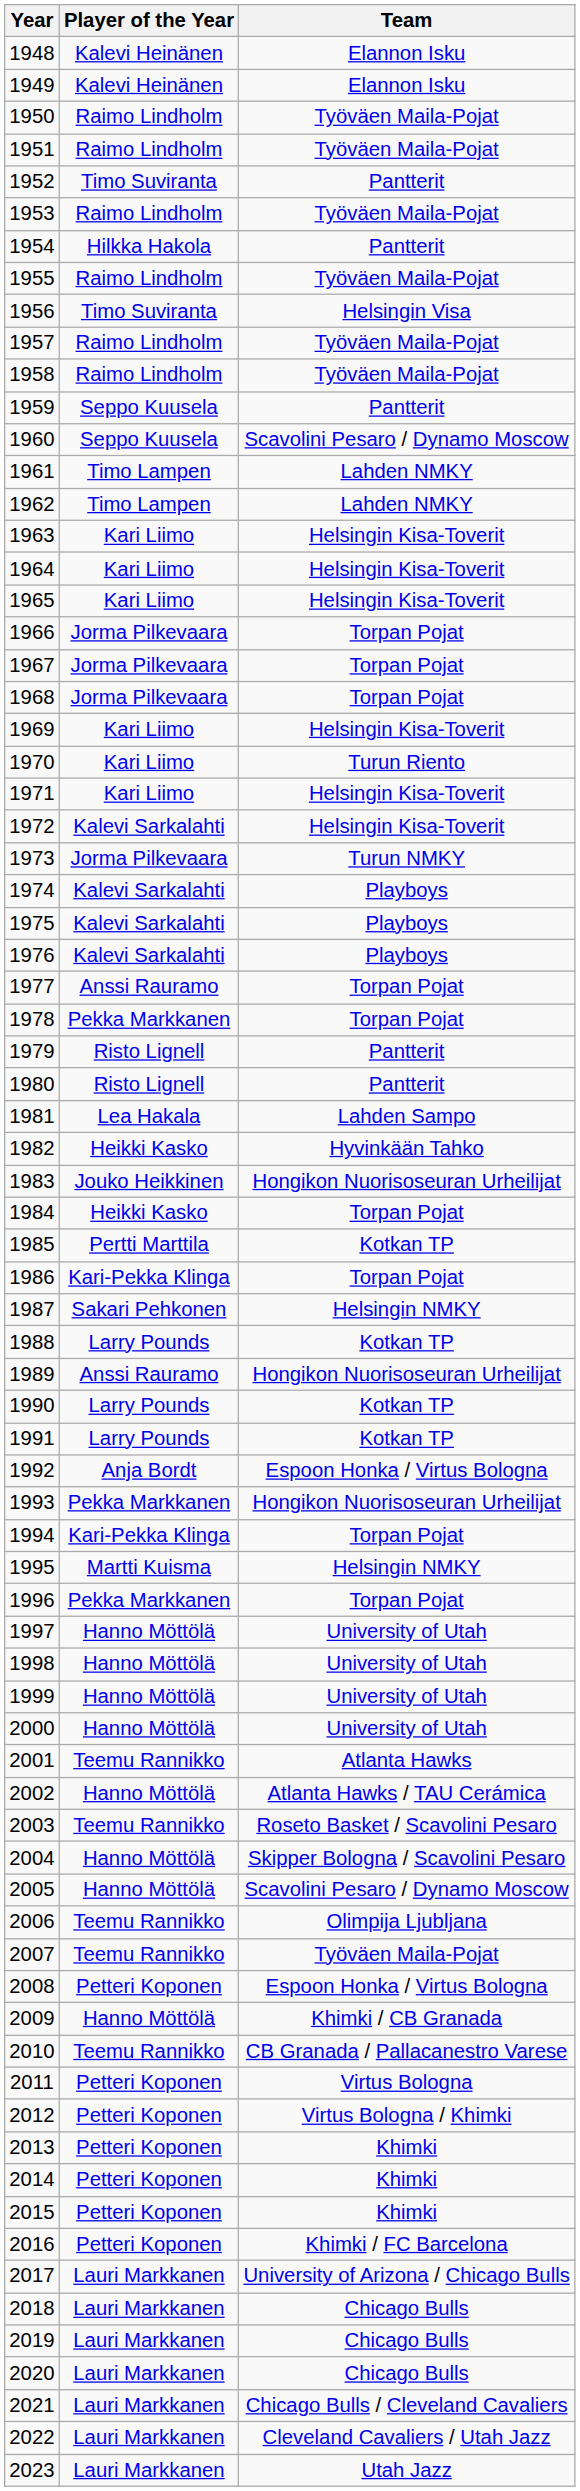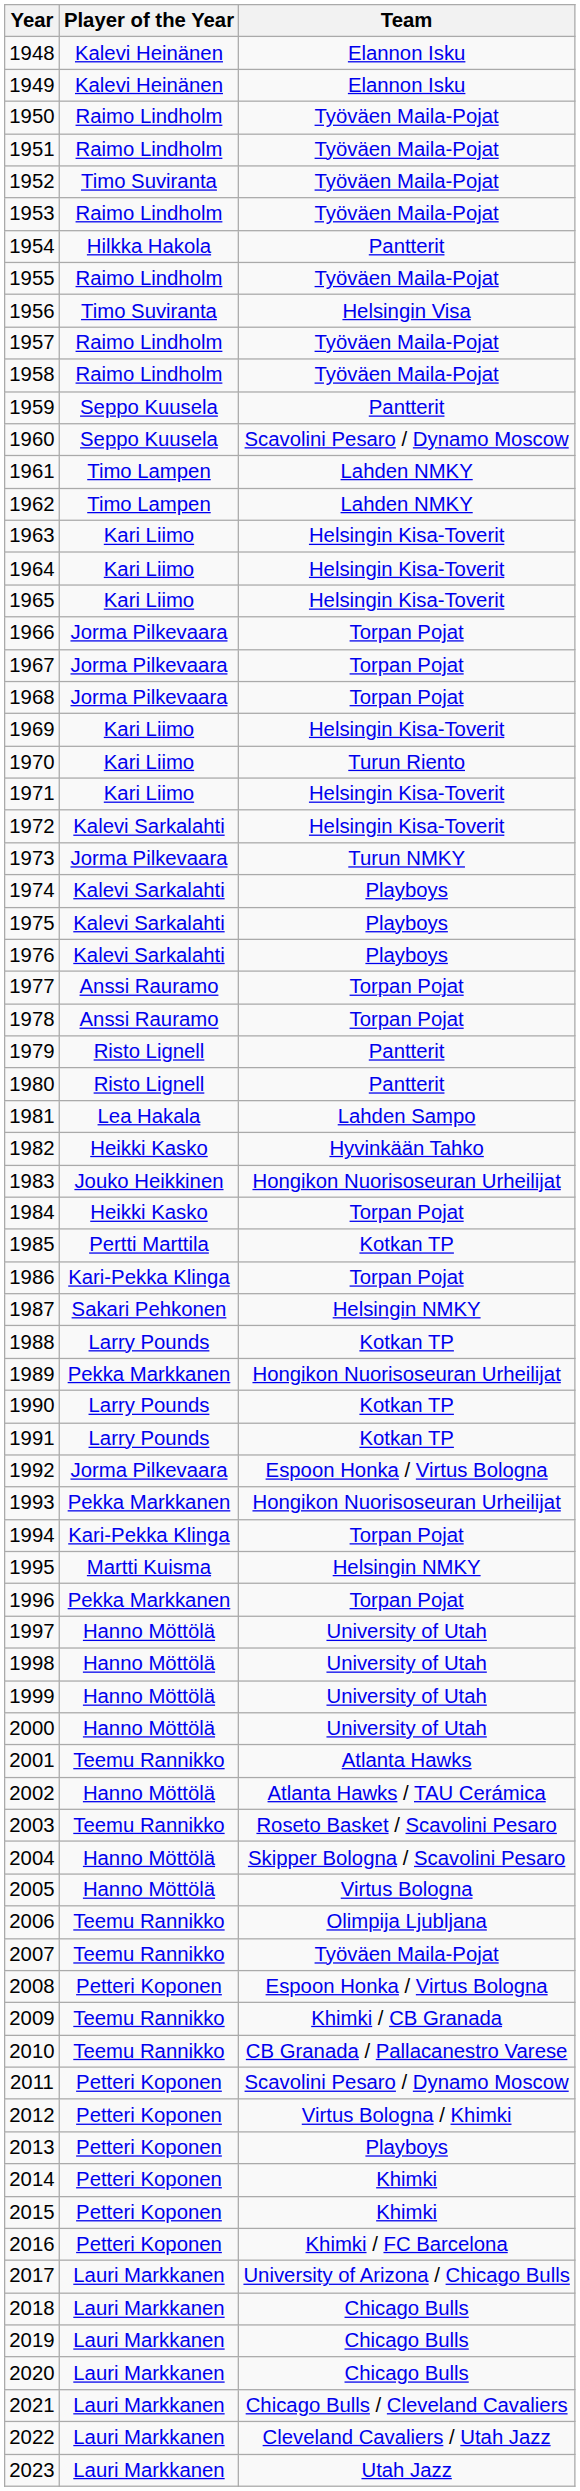 <table class="wikitable sortable" style="text-align:center;">
 <tr>
 <th>Year</th>
 <th>Player of the Year</th>
 <th>Team</th>
 </tr>
 <tr>
 <td>1948</td>
 <td><a href='#'>Kalevi Heinänen</a></td>
 <td><a href='#'>Elannon Isku</a></td>
 </tr>
 <tr>
 <td>1949</td>
 <td><a href='#'>Kalevi Heinänen</a></td>
 <td><a href='#'>Elannon Isku</a></td>
 </tr>
 <tr>
 <td>1950</td>
 <td><a href='#'>Raimo Lindholm</a></td>
 <td><a href='#'>Työväen Maila-Pojat</a></td>
 </tr>
 <tr>
 <td>1951</td>
 <td><a href='#'>Raimo Lindholm</a></td>
 <td><a href='#'>Työväen Maila-Pojat</a></td>
 </tr>
 <tr>
 <td>1952</td>
 <td><a href='#'>Timo Suviranta</a></td>
-<td><a href='#'>Pantterit</a></td>
+<td><a href='#'>Työväen Maila-Pojat</a></td>
 </tr>
 <tr>
 <td>1953</td>
 <td><a href='#'>Raimo Lindholm</a></td>
 <td><a href='#'>Työväen Maila-Pojat</a></td>
 </tr>
 <tr>
 <td>1954</td>
 <td><a href='#'>Hilkka Hakola</a></td>
 <td><a href='#'>Pantterit</a></td>
 </tr>
 <tr>
 <td>1955</td>
 <td><a href='#'>Raimo Lindholm</a></td>
 <td><a href='#'>Työväen Maila-Pojat</a></td>
 </tr>
 <tr>
 <td>1956</td>
 <td><a href='#'>Timo Suviranta</a></td>
 <td><a href='#'>Helsingin Visa</a></td>
 </tr>
 <tr>
 <td>1957</td>
 <td><a href='#'>Raimo Lindholm</a></td>
 <td><a href='#'>Työväen Maila-Pojat</a></td>
 </tr>
 <tr>
 <td>1958</td>
 <td><a href='#'>Raimo Lindholm</a></td>
 <td><a href='#'>Työväen Maila-Pojat</a></td>
 </tr>
 <tr>
 <td>1959</td>
 <td><a href='#'>Seppo Kuusela</a></td>
 <td><a href='#'>Pantterit</a></td>
 </tr>
 <tr>
 <td>1960</td>
 <td><a href='#'>Seppo Kuusela</a></td>
 <td><a href='#'>Scavolini Pesaro</a> / <a href='#'>Dynamo Moscow</a></td>
 </tr>
 <tr>
 <td>1961</td>
 <td><a href='#'>Timo Lampen</a></td>
 <td><a href='#'>Lahden NMKY</a></td>
 </tr>
 <tr>
 <td>1962</td>
 <td><a href='#'>Timo Lampen</a></td>
 <td><a href='#'>Lahden NMKY</a></td>
 </tr>
 <tr>
 <td>1963</td>
 <td><a href='#'>Kari Liimo</a></td>
 <td><a href='#'>Helsingin Kisa-Toverit</a></td>
 </tr>
 <tr>
 <td>1964</td>
 <td><a href='#'>Kari Liimo</a></td>
 <td><a href='#'>Helsingin Kisa-Toverit</a></td>
 </tr>
 <tr>
 <td>1965</td>
 <td><a href='#'>Kari Liimo</a></td>
 <td><a href='#'>Helsingin Kisa-Toverit</a></td>
 </tr>
 <tr>
 <td>1966</td>
 <td><a href='#'>Jorma Pilkevaara</a></td>
 <td><a href='#'>Torpan Pojat</a></td>
 </tr>
 <tr>
 <td>1967</td>
 <td><a href='#'>Jorma Pilkevaara</a></td>
 <td><a href='#'>Torpan Pojat</a></td>
 </tr>
 <tr>
 <td>1968</td>
 <td><a href='#'>Jorma Pilkevaara</a></td>
 <td><a href='#'>Torpan Pojat</a></td>
 </tr>
 <tr>
 <td>1969</td>
 <td><a href='#'>Kari Liimo</a></td>
 <td><a href='#'>Helsingin Kisa-Toverit</a></td>
 </tr>
 <tr>
 <td>1970</td>
 <td><a href='#'>Kari Liimo</a></td>
 <td><a href='#'>Turun Riento</a></td>
 </tr>
 <tr>
 <td>1971</td>
 <td><a href='#'>Kari Liimo</a></td>
 <td><a href='#'>Helsingin Kisa-Toverit</a></td>
 </tr>
 <tr>
 <td>1972</td>
 <td><a href='#'>Kalevi Sarkalahti</a></td>
 <td><a href='#'>Helsingin Kisa-Toverit</a></td>
 </tr>
 <tr>
 <td>1973</td>
 <td><a href='#'>Jorma Pilkevaara</a></td>
 <td><a href='#'>Turun NMKY</a></td>
 </tr>
 <tr>
 <td>1974</td>
 <td><a href='#'>Kalevi Sarkalahti</a></td>
 <td><a href='#'>Playboys</a></td>
 </tr>
 <tr>
 <td>1975</td>
 <td><a href='#'>Kalevi Sarkalahti</a></td>
 <td><a href='#'>Playboys</a></td>
 </tr>
 <tr>
 <td>1976</td>
 <td><a href='#'>Kalevi Sarkalahti</a></td>
 <td><a href='#'>Playboys</a></td>
 </tr>
 <tr>
 <td>1977</td>
 <td><a href='#'>Anssi Rauramo</a></td>
 <td><a href='#'>Torpan Pojat</a></td>
 </tr>
 <tr>
 <td>1978</td>
-<td><a href='#'>Pekka Markkanen</a></td>
+<td><a href='#'>Anssi Rauramo</a></td>
 <td><a href='#'>Torpan Pojat</a></td>
 </tr>
 <tr>
 <td>1979</td>
 <td><a href='#'>Risto Lignell</a></td>
 <td><a href='#'>Pantterit</a></td>
 </tr>
 <tr>
 <td>1980</td>
 <td><a href='#'>Risto Lignell</a></td>
 <td><a href='#'>Pantterit</a></td>
 </tr>
 <tr>
 <td>1981</td>
 <td><a href='#'>Lea Hakala</a></td>
 <td><a href='#'>Lahden Sampo</a></td>
 </tr>
 <tr>
 <td>1982</td>
 <td><a href='#'>Heikki Kasko</a></td>
 <td><a href='#'>Hyvinkään Tahko</a></td>
 </tr>
 <tr>
 <td>1983</td>
 <td><a href='#'>Jouko Heikkinen</a></td>
 <td><a href='#'>Hongikon Nuorisoseuran Urheilijat</a></td>
 </tr>
 <tr>
 <td>1984</td>
 <td><a href='#'>Heikki Kasko</a></td>
 <td><a href='#'>Torpan Pojat</a></td>
 </tr>
 <tr>
 <td>1985</td>
 <td><a href='#'>Pertti Marttila</a></td>
 <td><a href='#'>Kotkan TP</a></td>
 </tr>
 <tr>
 <td>1986</td>
 <td><a href='#'>Kari-Pekka Klinga</a></td>
 <td><a href='#'>Torpan Pojat</a></td>
 </tr>
 <tr>
 <td>1987</td>
 <td><a href='#'>Sakari Pehkonen</a></td>
 <td><a href='#'>Helsingin NMKY</a></td>
 </tr>
 <tr>
 <td>1988</td>
 <td><a href='#'>Larry Pounds</a></td>
 <td><a href='#'>Kotkan TP</a></td>
 </tr>
 <tr>
 <td>1989</td>
-<td><a href='#'>Anssi Rauramo</a></td>
+<td><a href='#'>Pekka Markkanen</a></td>
 <td><a href='#'>Hongikon Nuorisoseuran Urheilijat</a></td>
 </tr>
 <tr>
 <td>1990</td>
 <td><a href='#'>Larry Pounds</a></td>
 <td><a href='#'>Kotkan TP</a></td>
 </tr>
 <tr>
 <td>1991</td>
 <td><a href='#'>Larry Pounds</a></td>
 <td><a href='#'>Kotkan TP</a></td>
 </tr>
 <tr>
 <td>1992</td>
-<td><a href='#'>Anja Bordt</a></td>
+<td><a href='#'>Jorma Pilkevaara</a></td>
 <td><a href='#'>Espoon Honka</a> / <a href='#'>Virtus Bologna</a></td>
 </tr>
 <tr>
 <td>1993</td>
 <td><a href='#'>Pekka Markkanen</a></td>
 <td><a href='#'>Hongikon Nuorisoseuran Urheilijat</a></td>
 </tr>
 <tr>
 <td>1994</td>
 <td><a href='#'>Kari-Pekka Klinga</a></td>
 <td><a href='#'>Torpan Pojat</a></td>
 </tr>
 <tr>
 <td>1995</td>
 <td><a href='#'>Martti Kuisma</a></td>
 <td><a href='#'>Helsingin NMKY</a></td>
 </tr>
 <tr>
 <td>1996</td>
 <td><a href='#'>Pekka Markkanen</a></td>
 <td><a href='#'>Torpan Pojat</a></td>
 </tr>
 <tr>
 <td>1997</td>
 <td><a href='#'>Hanno Möttölä</a></td>
 <td><a href='#'>University of Utah</a></td>
 </tr>
 <tr>
 <td>1998</td>
 <td><a href='#'>Hanno Möttölä</a></td>
 <td><a href='#'>University of Utah</a></td>
 </tr>
 <tr>
 <td>1999</td>
 <td><a href='#'>Hanno Möttölä</a></td>
 <td><a href='#'>University of Utah</a></td>
 </tr>
 <tr>
 <td>2000</td>
 <td><a href='#'>Hanno Möttölä</a></td>
 <td><a href='#'>University of Utah</a></td>
 </tr>
 <tr>
 <td>2001</td>
 <td><a href='#'>Teemu Rannikko</a></td>
 <td><a href='#'>Atlanta Hawks</a></td>
 </tr>
 <tr>
 <td>2002</td>
 <td><a href='#'>Hanno Möttölä</a></td>
 <td><a href='#'>Atlanta Hawks</a> / <a href='#'>TAU Cerámica</a></td>
 </tr>
 <tr>
 <td>2003</td>
 <td><a href='#'>Teemu Rannikko</a></td>
 <td><a href='#'>Roseto Basket</a> / <a href='#'>Scavolini Pesaro</a></td>
 </tr>
 <tr>
 <td>2004</td>
 <td><a href='#'>Hanno Möttölä</a></td>
 <td><a href='#'>Skipper Bologna</a> / <a href='#'>Scavolini Pesaro</a></td>
 </tr>
 <tr>
 <td>2005</td>
 <td><a href='#'>Hanno Möttölä</a></td>
-<td><a href='#'>Scavolini Pesaro</a> / <a href='#'>Dynamo Moscow</a></td>
+<td><a href='#'>Virtus Bologna</a></td>
 </tr>
 <tr>
 <td>2006</td>
 <td><a href='#'>Teemu Rannikko</a></td>
 <td><a href='#'>Olimpija Ljubljana</a></td>
 </tr>
 <tr>
 <td>2007</td>
 <td><a href='#'>Teemu Rannikko</a></td>
 <td><a href='#'>Työväen Maila-Pojat</a></td>
 </tr>
 <tr>
 <td>2008</td>
 <td><a href='#'>Petteri Koponen</a></td>
 <td><a href='#'>Espoon Honka</a> / <a href='#'>Virtus Bologna</a></td>
 </tr>
 <tr>
 <td>2009</td>
-<td><a href='#'>Hanno Möttölä</a></td>
+<td><a href='#'>Teemu Rannikko</a></td>
 <td><a href='#'>Khimki</a> / <a href='#'>CB Granada</a></td>
 </tr>
 <tr>
 <td>2010</td>
 <td><a href='#'>Teemu Rannikko</a></td>
 <td><a href='#'>CB Granada</a> / <a href='#'>Pallacanestro Varese</a></td>
 </tr>
 <tr>
 <td>2011</td>
 <td><a href='#'>Petteri Koponen</a></td>
-<td><a href='#'>Virtus Bologna</a></td>
+<td><a href='#'>Scavolini Pesaro</a> / <a href='#'>Dynamo Moscow</a></td>
 </tr>
 <tr>
 <td>2012</td>
 <td><a href='#'>Petteri Koponen</a></td>
 <td><a href='#'>Virtus Bologna</a> / <a href='#'>Khimki</a></td>
 </tr>
 <tr>
 <td>2013</td>
 <td><a href='#'>Petteri Koponen</a></td>
-<td><a href='#'>Khimki</a></td>
+<td><a href='#'>Playboys</a></td>
 </tr>
 <tr>
 <td>2014</td>
 <td><a href='#'>Petteri Koponen</a></td>
 <td><a href='#'>Khimki</a></td>
 </tr>
 <tr>
 <td>2015</td>
 <td><a href='#'>Petteri Koponen</a></td>
 <td><a href='#'>Khimki</a></td>
 </tr>
 <tr>
 <td>2016</td>
 <td><a href='#'>Petteri Koponen</a></td>
 <td><a href='#'>Khimki</a> / <a href='#'>FC Barcelona</a></td>
 </tr>
 <tr>
 <td>2017</td>
 <td><a href='#'>Lauri Markkanen</a></td>
 <td><a href='#'>University of Arizona</a> / <a href='#'>Chicago Bulls</a></td>
 </tr>
 <tr>
 <td>2018</td>
 <td><a href='#'>Lauri Markkanen</a></td>
 <td><a href='#'>Chicago Bulls</a></td>
 </tr>
 <tr>
 <td>2019</td>
 <td><a href='#'>Lauri Markkanen</a></td>
 <td><a href='#'>Chicago Bulls</a></td>
 </tr>
 <tr>
 <td>2020</td>
 <td><a href='#'>Lauri Markkanen</a></td>
 <td><a href='#'>Chicago Bulls</a></td>
 </tr>
 <tr>
 <td>2021</td>
 <td><a href='#'>Lauri Markkanen</a></td>
 <td><a href='#'>Chicago Bulls</a> / <a href='#'>Cleveland Cavaliers</a></td>
 </tr>
 <tr>
 <td>2022</td>
 <td><a href='#'>Lauri Markkanen</a></td>
 <td><a href='#'>Cleveland Cavaliers</a> / <a href='#'>Utah Jazz</a></td>
 </tr>
 <tr>
 <td>2023</td>
 <td><a href='#'>Lauri Markkanen</a></td>
 <td><a href='#'>Utah Jazz</a></td>
 </tr>
 </table>
